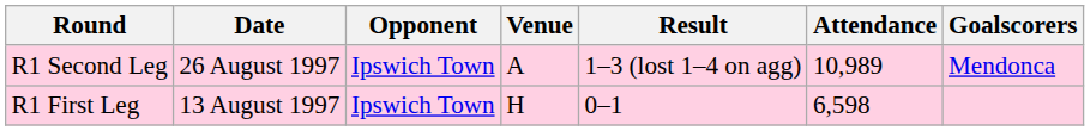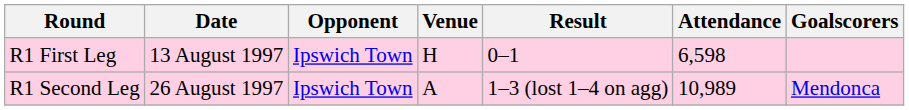 <table class="wikitable">
 <tr>
 <th>Round</th>
 <th>Date</th>
 <th>Opponent</th>
 <th>Venue</th>
 <th>Result</th>
 <th>Attendance</th>
 <th>Goalscorers</th>
 </tr>
 <tr style="background-color: #ffd0e3;">
+<td>R1 First Leg</td>
+<td>13 August 1997</td>
+<td><a href='#'>Ipswich Town</a></td>
+<td>H</td>
+<td>0–1</td>
+<td>6,598</td>
+<td></td>
+</tr>
+<tr style="background-color: #ffd0e3;">
 <td>R1 Second Leg</td>
 <td>26 August 1997</td>
 <td><a href='#'>Ipswich Town</a></td>
 <td>A</td>
 <td>1–3 (lost 1–4 on agg)</td>
 <td>10,989</td>
 <td><a href='#'>Mendonca</a></td>
 </tr>
-<tr style="background-color: #ffd0e3;">
-<td>R1 First Leg</td>
-<td>13 August 1997</td>
-<td><a href='#'>Ipswich Town</a></td>
-<td>H</td>
-<td>0–1</td>
-<td>6,598</td>
-<td></td>
-</tr>
 </table>
